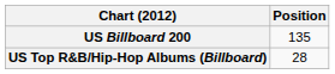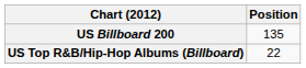 <table class="wikitable plainrowheaders" style="text-align:center">
 <tr>
 <th scope="col">Chart (2012)</th>
 <th scope="col">Position</th>
 </tr>
 <tr>
 <th scope="row">US <em>Billboard</em> 200</th>
 <td>135</td>
 </tr>
 <tr>
 <th scope="row">US Top R&B/Hip-Hop Albums (<em>Billboard</em>)</th>
-<td>28</td>
+<td>22</td>
 </tr>
 </table>
